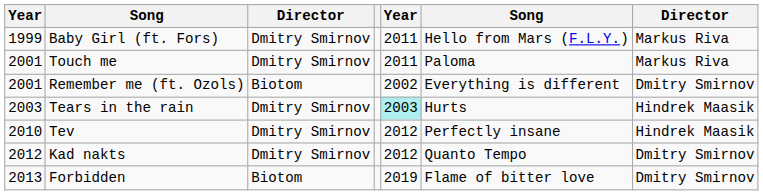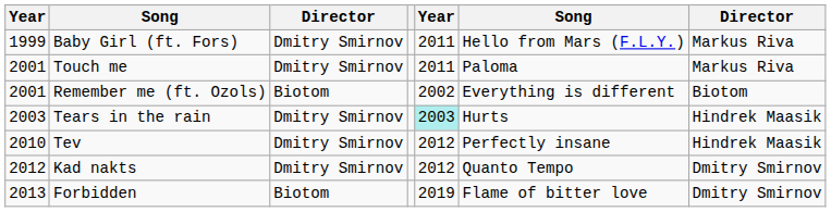 <table class="sortable wikitable" style="margin: 1em auto 1em auto; text-align:center;">
 <tr>
 <th>Year</th>
 <th>Song</th>
 <th>Director</th>
 <th></th>
 <th>Year</th>
 <th>Song</th>
 <th>Director</th>
 </tr>
 <tr>
 <td align="left">1999</td>
 <td align="left">Baby Girl (ft. Fors)</td>
 <td align="left">Dmitry Smirnov</td>
 <td></td>
 <td align="left">2011</td>
 <td align="left">Hello from Mars (<a href='#'>F.L.Y.</a>)</td>
 <td align="left">Markus Riva</td>
 </tr>
 <tr>
 <td align="left">2001</td>
 <td align="left">Touch me</td>
 <td align="left">Dmitry Smirnov</td>
 <td></td>
 <td align="left">2011</td>
 <td align="left">Paloma</td>
 <td align="left">Markus Riva</td>
 </tr>
 <tr>
 <td align="left">2001</td>
 <td align="left">Remember me (ft. Ozols)</td>
 <td align="left">Biotom</td>
 <td></td>
 <td align="left">2002</td>
 <td align="left">Everything is different</td>
-<td align="left">Dmitry Smirnov</td>
+<td align="left">Biotom</td>
 </tr>
 <tr>
 <td align="left">2003</td>
 <td align="left">Tears in the rain</td>
 <td align="left">Dmitry Smirnov</td>
 <td></td>
 <td align="left" style="background: paleturquoise;">2003</td>
 <td align="left">Hurts</td>
 <td align="left">Hindrek Maasik</td>
 </tr>
 <tr>
 <td align="left">2010</td>
 <td align="left">Tev</td>
 <td align="left">Dmitry Smirnov</td>
 <td></td>
 <td align="left">2012</td>
 <td align="left">Perfectly insane</td>
 <td align="left">Hindrek Maasik</td>
 </tr>
 <tr>
 <td align="left">2012</td>
 <td align="left">Kad nakts</td>
 <td align="left">Dmitry Smirnov</td>
 <td></td>
 <td align="left">2012</td>
 <td align="left">Quanto Tempo</td>
 <td align="left">Dmitry Smirnov</td>
 </tr>
 <tr>
 <td align="left">2013</td>
 <td align="left">Forbidden</td>
 <td align="left">Biotom</td>
 <td></td>
 <td align="left">2019</td>
 <td align="left">Flame of bitter love</td>
 <td align="left">Dmitry Smirnov</td>
 </tr>
 </table>
